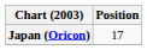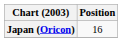 <table class="wikitable plainrowheaders sortable" style="text-align:center;">
 <tr>
 <th scope="col">Chart (2003)</th>
 <th scope="col">Position</th>
 </tr>
 <tr>
 <th scope="row">Japan (<a href='#'>Oricon</a>)</th>
-<td>17</td>
+<td>16</td>
 </tr>
 <tr>
 </tr>
 </table>
